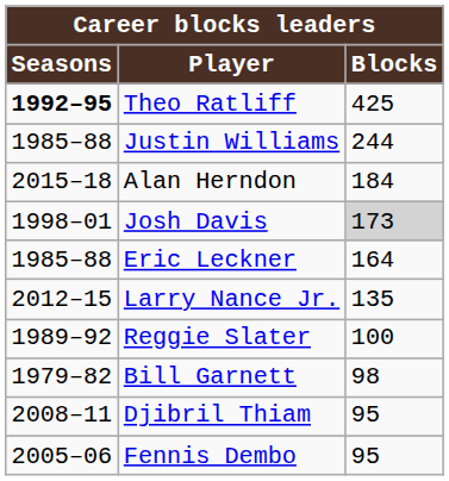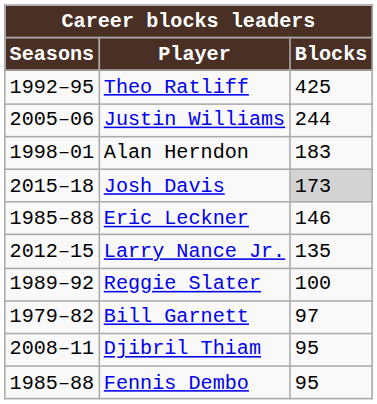 <table class="wikitable" style="float:left; margin-right:1em">
 <tr>
 <th style="background:#492f24; color:white;" colspan=6>Career blocks leaders</th>
 </tr>
 <tr>
 <th style="background:#492f24; color:white">Seasons</th>
 <th style="background:#492f24; color:white">Player</th>
 <th style="background:#492f24; color:white">Blocks</th>
 </tr>
 <tr>
-<td><strong>1992–95</strong></td>
+<td>1992–95</td>
 <td><a href='#'>Theo Ratliff</a></td>
 <td>425</td>
 </tr>
 <tr>
-<td>1985–88</td>
+<td>2005–06</td>
 <td><a href='#'>Justin Williams</a></td>
 <td>244</td>
 </tr>
 <tr>
-<td>2015–18</td>
+<td>1998–01</td>
 <td>Alan Herndon</td>
-<td>184</td>
+<td>183</td>
 </tr>
 <tr>
-<td>1998–01</td>
+<td>2015–18</td>
 <td><a href='#'>Josh Davis</a></td>
 <td style="background: lightgrey;">173</td>
 </tr>
 <tr>
 <td>1985–88</td>
 <td><a href='#'>Eric Leckner</a></td>
-<td>164</td>
+<td>146</td>
 </tr>
 <tr>
 <td>2012–15</td>
 <td><a href='#'>Larry Nance Jr.</a></td>
 <td>135</td>
 </tr>
 <tr>
 <td>1989–92</td>
 <td><a href='#'>Reggie Slater</a></td>
 <td>100</td>
 </tr>
 <tr>
 <td>1979–82</td>
 <td><a href='#'>Bill Garnett</a></td>
-<td>98</td>
+<td>97</td>
 </tr>
 <tr>
 <td>2008–11</td>
 <td><a href='#'>Djibril Thiam</a></td>
 <td>95</td>
 </tr>
 <tr>
-<td>2005–06</td>
+<td>1985–88</td>
 <td><a href='#'>Fennis Dembo</a></td>
 <td>95</td>
 </tr>
 </table>
